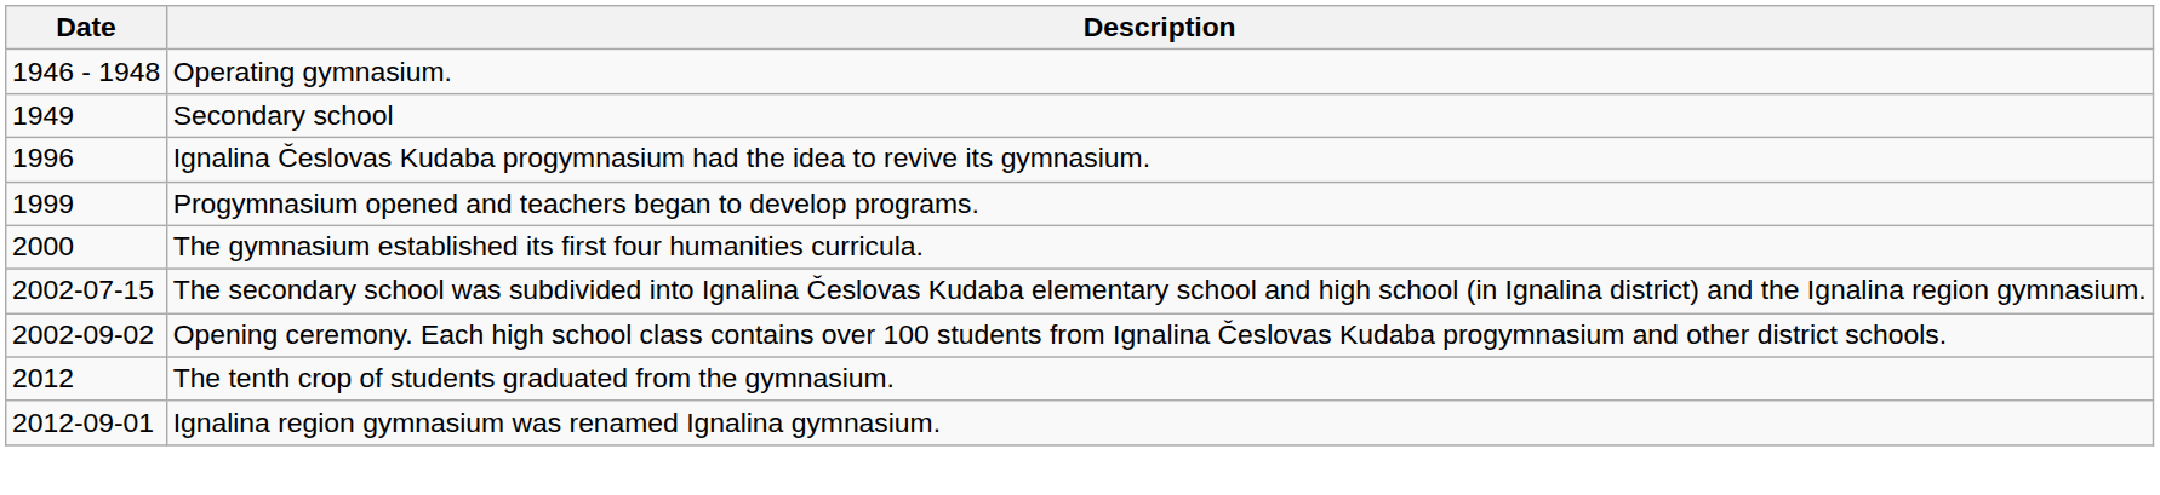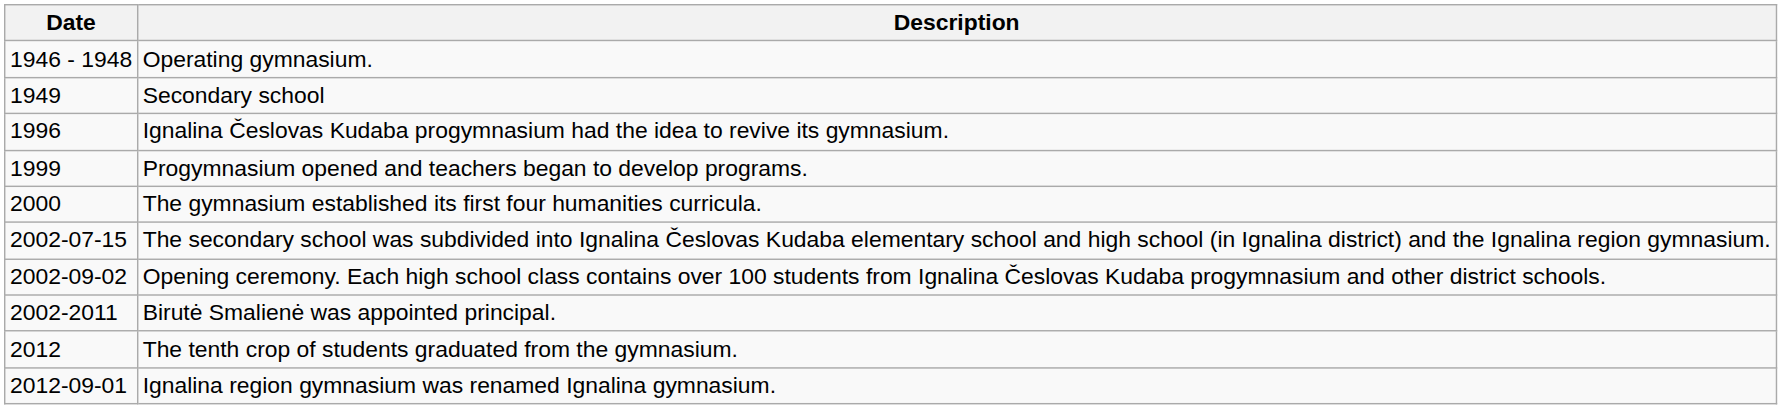 <table class="wikitable">
 <tr>
 <th>Date</th>
 <th>Description</th>
 </tr>
 <tr>
 <td>1946 - 1948</td>
 <td>Operating gymnasium.</td>
 </tr>
 <tr>
 <td>1949</td>
 <td>Secondary school</td>
 </tr>
 <tr>
 <td>1996</td>
 <td>Ignalina Česlovas Kudaba progymnasium had the idea to revive its gymnasium.</td>
 </tr>
 <tr>
 <td>1999</td>
 <td>Progymnasium opened and teachers began to develop programs.</td>
 </tr>
 <tr>
 <td>2000</td>
 <td>The gymnasium established its first four humanities curricula.</td>
 </tr>
 <tr>
 <td>2002-07-15</td>
 <td>The secondary school was subdivided into Ignalina Česlovas Kudaba elementary school and high school (in Ignalina district) and the Ignalina region gymnasium.</td>
 </tr>
 <tr>
 <td>2002-09-02</td>
 <td>Opening ceremony. Each high school class contains over 100 students from Ignalina Česlovas Kudaba progymnasium and other district schools.</td>
 </tr>
 <tr>
+<td>2002-2011</td>
+<td>Birutė Smalienė was appointed principal.</td>
+</tr>
+<tr>
 <td>2012</td>
 <td>The tenth crop of students graduated from the gymnasium.</td>
 </tr>
 <tr>
 <td>2012-09-01</td>
 <td>Ignalina region gymnasium was renamed Ignalina gymnasium.</td>
 </tr>
 </table>
